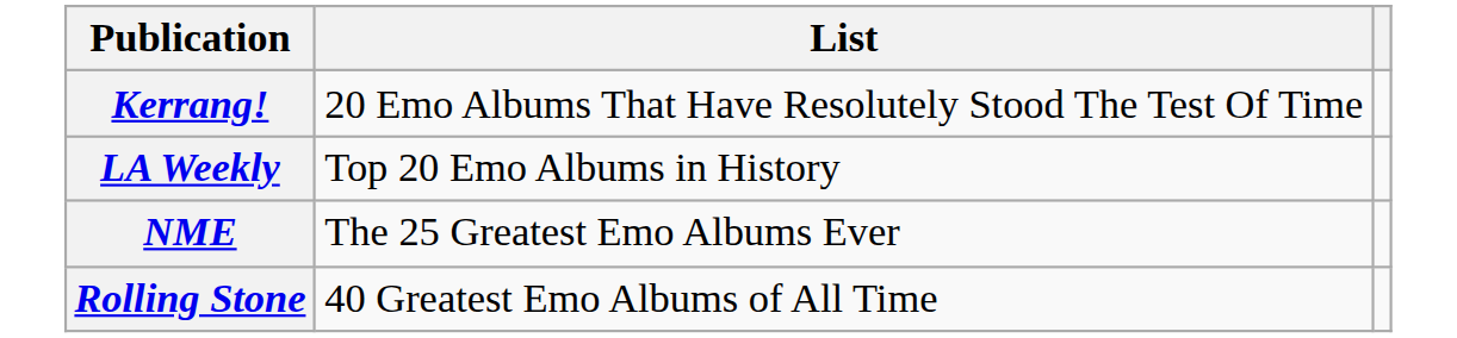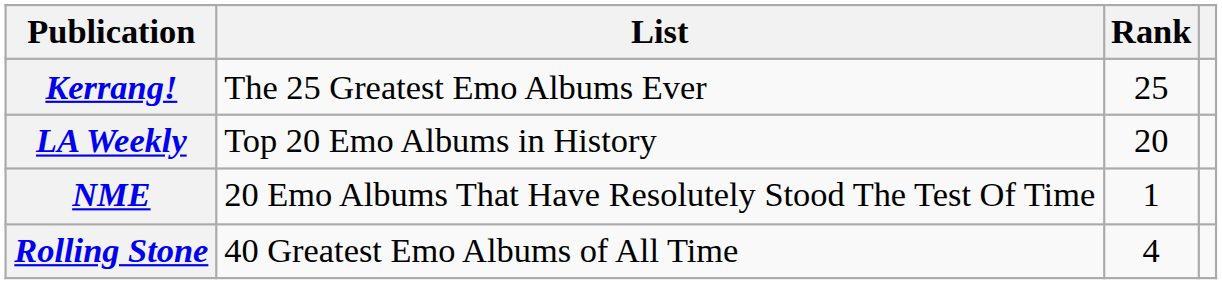 <table class="wikitable mw-collapsible sortable plainrowheaders" style="margin-left: auto; margin-right: auto; border: none;">
 <tr>
 <th scope="col">Publication</th>
 <th scope="col" class="unsortable">List</th>
+<th scope="col" data-sort-type="number">Rank</th>
 <th scope="col" class="unsortable"></th>
 </tr>
 <tr>
 <th scope="row"><em><a href='#'>Kerrang!</a></em></th>
-<td>20 Emo Albums That Have Resolutely Stood The Test Of Time</td>
+<td>The 25 Greatest Emo Albums Ever</td>
+<td style="text-align:center;">25</td>
 <td></td>
 </tr>
 <tr>
 <th scope="row"><em><a href='#'>LA Weekly</a></em></th>
 <td>Top 20 Emo Albums in History</td>
+<td style="text-align:center;">20</td>
 <td></td>
 </tr>
 <tr>
 <th scope="row"><em><a href='#'>NME</a></em></th>
-<td>The 25 Greatest Emo Albums Ever</td>
+<td>20 Emo Albums That Have Resolutely Stood The Test Of Time</td>
+<td style="text-align:center;">1</td>
 <td></td>
 </tr>
 <tr>
 <th scope="row"><em><a href='#'>Rolling Stone</a></em></th>
 <td>40 Greatest Emo Albums of All Time</td>
+<td style="text-align:center;">4</td>
 <td></td>
 </tr>
 </table>
